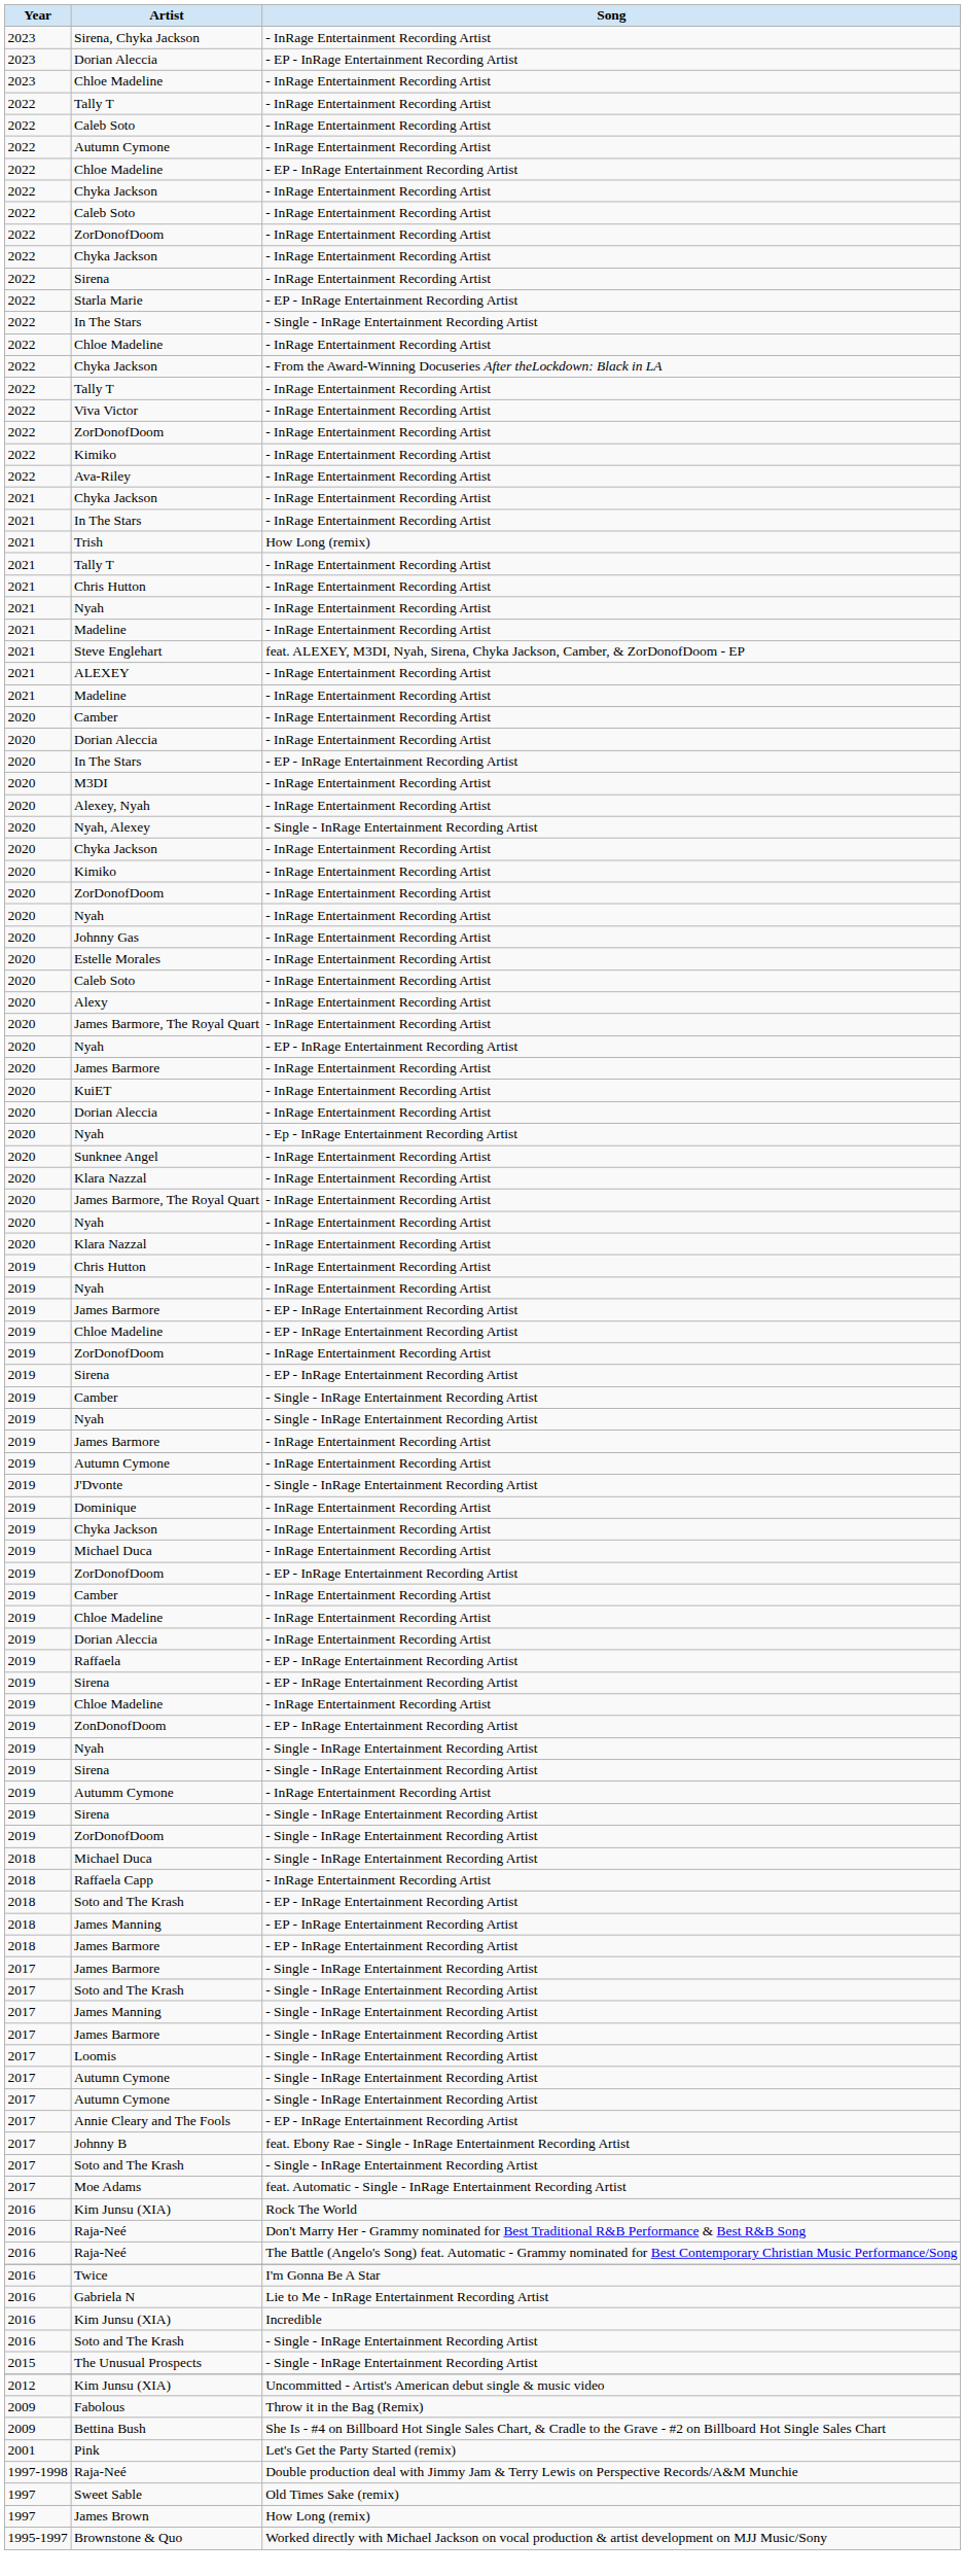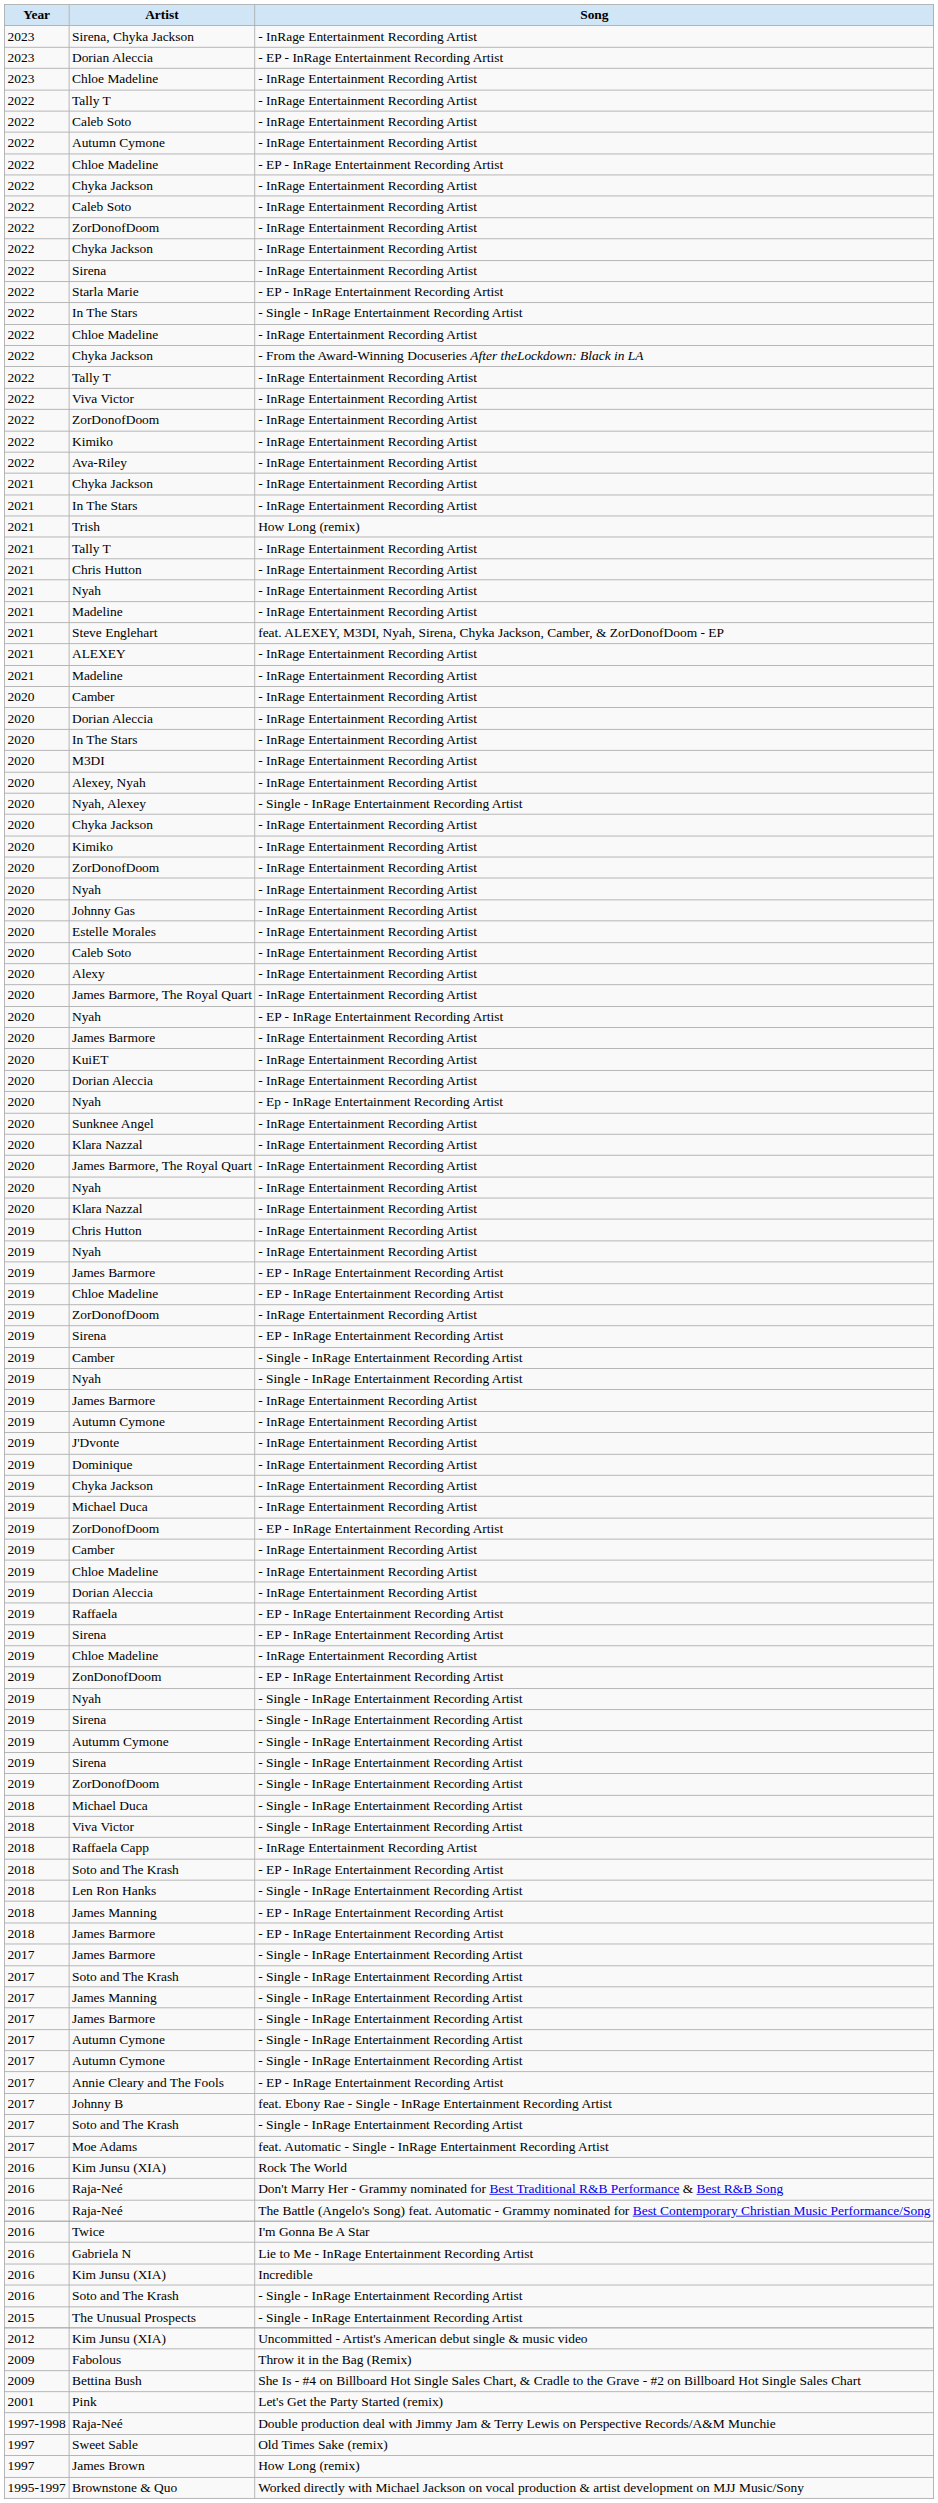 <table class="wikitable">
 <tr>
 <th style="background:#d0e5f5">Year</th>
 <th style="background:#d0e5f5">Artist</th>
 <th style="background:#d0e5f5">Song</th>
 </tr>
 <tr>
 <td>2023</td>
 <td>Sirena, Chyka Jackson</td>
 <td> - InRage Entertainment Recording Artist</td>
 </tr>
 <tr>
 <td>2023</td>
 <td>Dorian Aleccia</td>
 <td> - EP - InRage Entertainment Recording Artist</td>
 </tr>
 <tr>
 <td>2023</td>
 <td>Chloe Madeline</td>
 <td> - InRage Entertainment Recording Artist</td>
 </tr>
 <tr>
 <td>2022</td>
 <td>Tally T</td>
 <td> - InRage Entertainment Recording Artist</td>
 </tr>
 <tr>
 <td>2022</td>
 <td>Caleb Soto</td>
 <td> - InRage Entertainment Recording Artist</td>
 </tr>
 <tr>
 <td>2022</td>
 <td>Autumn Cymone</td>
 <td> - InRage Entertainment Recording Artist</td>
 </tr>
 <tr>
 <td>2022</td>
 <td>Chloe Madeline</td>
 <td> - EP - InRage Entertainment Recording Artist</td>
 </tr>
 <tr>
 <td>2022</td>
 <td>Chyka Jackson</td>
 <td> - InRage Entertainment Recording Artist</td>
 </tr>
 <tr>
 <td>2022</td>
 <td>Caleb Soto</td>
 <td> - InRage Entertainment Recording Artist</td>
 </tr>
 <tr>
 <td>2022</td>
 <td>ZorDonofDoom</td>
 <td> - InRage Entertainment Recording Artist</td>
 </tr>
 <tr>
 <td>2022</td>
 <td>Chyka Jackson</td>
 <td> - InRage Entertainment Recording Artist</td>
 </tr>
 <tr>
 <td>2022</td>
 <td>Sirena</td>
 <td> - InRage Entertainment Recording Artist</td>
 </tr>
 <tr>
 <td>2022</td>
 <td>Starla Marie</td>
 <td> - EP - InRage Entertainment Recording Artist</td>
 </tr>
 <tr>
 <td>2022</td>
 <td>In The Stars</td>
 <td> - Single - InRage Entertainment Recording Artist</td>
 </tr>
 <tr>
 <td>2022</td>
 <td>Chloe Madeline</td>
 <td> - InRage Entertainment Recording Artist</td>
 </tr>
 <tr>
 <td>2022</td>
 <td>Chyka Jackson</td>
 <td> - From the Award-Winning Docuseries <em>After theLockdown: Black in LA</em></td>
 </tr>
 <tr>
 <td>2022</td>
 <td>Tally T</td>
 <td> - InRage Entertainment Recording Artist</td>
 </tr>
 <tr>
 <td>2022</td>
 <td>Viva Victor</td>
 <td> - InRage Entertainment Recording Artist</td>
 </tr>
 <tr>
 <td>2022</td>
 <td>ZorDonofDoom</td>
 <td> - InRage Entertainment Recording Artist</td>
 </tr>
 <tr>
 <td>2022</td>
 <td>Kimiko</td>
 <td> - InRage Entertainment Recording Artist</td>
 </tr>
 <tr>
 <td>2022</td>
 <td>Ava-Riley</td>
 <td> - InRage Entertainment Recording Artist</td>
 </tr>
 <tr>
 <td>2021</td>
 <td>Chyka Jackson</td>
 <td> - InRage Entertainment Recording Artist</td>
 </tr>
 <tr>
 <td>2021</td>
 <td>In The Stars</td>
 <td> - InRage Entertainment Recording Artist</td>
 </tr>
 <tr>
 <td>2021</td>
 <td>Trish</td>
 <td>How Long (remix)</td>
 </tr>
 <tr>
 <td>2021</td>
 <td>Tally T</td>
 <td> - InRage Entertainment Recording Artist</td>
 </tr>
 <tr>
 <td>2021</td>
 <td>Chris Hutton</td>
 <td> - InRage Entertainment Recording Artist</td>
 </tr>
 <tr>
 <td>2021</td>
 <td>Nyah</td>
 <td> - InRage Entertainment Recording Artist</td>
 </tr>
 <tr>
 <td>2021</td>
 <td>Madeline</td>
 <td> - InRage Entertainment Recording Artist</td>
 </tr>
 <tr>
 <td>2021</td>
 <td>Steve Englehart</td>
 <td> feat. ALEXEY, M3DI, Nyah, Sirena, Chyka Jackson, Camber, & ZorDonofDoom - EP</td>
 </tr>
 <tr>
 <td>2021</td>
 <td>ALEXEY</td>
 <td> - InRage Entertainment Recording Artist</td>
 </tr>
 <tr>
 <td>2021</td>
 <td>Madeline</td>
 <td> - InRage Entertainment Recording Artist</td>
 </tr>
 <tr>
 <td>2020</td>
 <td>Camber</td>
 <td> - InRage Entertainment Recording Artist</td>
 </tr>
 <tr>
 <td>2020</td>
 <td>Dorian Aleccia</td>
 <td> - InRage Entertainment Recording Artist</td>
 </tr>
 <tr>
 <td>2020</td>
 <td>In The Stars</td>
-<td> - EP - InRage Entertainment Recording Artist</td>
+<td> - InRage Entertainment Recording Artist</td>
 </tr>
 <tr>
 <td>2020</td>
 <td>M3DI</td>
 <td> - InRage Entertainment Recording Artist</td>
 </tr>
 <tr>
 <td>2020</td>
 <td>Alexey, Nyah</td>
 <td> - InRage Entertainment Recording Artist</td>
 </tr>
 <tr>
 <td>2020</td>
 <td>Nyah, Alexey</td>
 <td> - Single - InRage Entertainment Recording Artist</td>
 </tr>
 <tr>
 <td>2020</td>
 <td>Chyka Jackson</td>
 <td> - InRage Entertainment Recording Artist</td>
 </tr>
 <tr>
 <td>2020</td>
 <td>Kimiko</td>
 <td> - InRage Entertainment Recording Artist</td>
 </tr>
 <tr>
 <td>2020</td>
 <td>ZorDonofDoom</td>
 <td> - InRage Entertainment Recording Artist</td>
 </tr>
 <tr>
 <td>2020</td>
 <td>Nyah</td>
 <td> - InRage Entertainment Recording Artist</td>
 </tr>
 <tr>
 <td>2020</td>
 <td>Johnny Gas</td>
 <td> - InRage Entertainment Recording Artist</td>
 </tr>
 <tr>
 <td>2020</td>
 <td>Estelle Morales</td>
 <td> - InRage Entertainment Recording Artist</td>
 </tr>
 <tr>
 <td>2020</td>
 <td>Caleb Soto</td>
 <td> - InRage Entertainment Recording Artist</td>
 </tr>
 <tr>
 <td>2020</td>
 <td>Alexy</td>
 <td> - InRage Entertainment Recording Artist</td>
 </tr>
 <tr>
 <td>2020</td>
 <td>James Barmore, The Royal Quart</td>
 <td> - InRage Entertainment Recording Artist</td>
 </tr>
 <tr>
 <td>2020</td>
 <td>Nyah</td>
 <td> - EP - InRage Entertainment Recording Artist</td>
 </tr>
 <tr>
 <td>2020</td>
 <td>James Barmore</td>
 <td> - InRage Entertainment Recording Artist</td>
 </tr>
 <tr>
 <td>2020</td>
 <td>KuiET</td>
 <td> - InRage Entertainment Recording Artist</td>
 </tr>
 <tr>
 <td>2020</td>
 <td>Dorian Aleccia</td>
 <td> - InRage Entertainment Recording Artist</td>
 </tr>
 <tr>
 <td>2020</td>
 <td>Nyah</td>
 <td> - Ep - InRage Entertainment Recording Artist</td>
 </tr>
 <tr>
 <td>2020</td>
 <td>Sunknee Angel</td>
 <td> - InRage Entertainment Recording Artist</td>
 </tr>
 <tr>
 <td>2020</td>
 <td>Klara Nazzal</td>
 <td> - InRage Entertainment Recording Artist</td>
 </tr>
 <tr>
 <td>2020</td>
 <td>James Barmore, The Royal Quart</td>
 <td> - InRage Entertainment Recording Artist</td>
 </tr>
 <tr>
 <td>2020</td>
 <td>Nyah</td>
 <td> - InRage Entertainment Recording Artist</td>
 </tr>
 <tr>
 <td>2020</td>
 <td>Klara Nazzal</td>
 <td> - InRage Entertainment Recording Artist</td>
 </tr>
 <tr>
 <td>2019</td>
 <td>Chris Hutton</td>
 <td> - InRage Entertainment Recording Artist</td>
 </tr>
 <tr>
 <td>2019</td>
 <td>Nyah</td>
 <td> - InRage Entertainment Recording Artist</td>
 </tr>
 <tr>
 <td>2019</td>
 <td>James Barmore</td>
 <td> - EP - InRage Entertainment Recording Artist</td>
 </tr>
 <tr>
 <td>2019</td>
 <td>Chloe Madeline</td>
 <td> - EP - InRage Entertainment Recording Artist</td>
 </tr>
 <tr>
 <td>2019</td>
 <td>ZorDonofDoom</td>
 <td> - InRage Entertainment Recording Artist</td>
 </tr>
 <tr>
 <td>2019</td>
 <td>Sirena</td>
 <td> - EP - InRage Entertainment Recording Artist</td>
 </tr>
 <tr>
 <td>2019</td>
 <td>Camber</td>
 <td> - Single - InRage Entertainment Recording Artist</td>
 </tr>
 <tr>
 <td>2019</td>
 <td>Nyah</td>
 <td> - Single - InRage Entertainment Recording Artist</td>
 </tr>
 <tr>
 <td>2019</td>
 <td>James Barmore</td>
 <td> - InRage Entertainment Recording Artist</td>
 </tr>
 <tr>
 <td>2019</td>
 <td>Autumn Cymone</td>
 <td> - InRage Entertainment Recording Artist</td>
 </tr>
 <tr>
 <td>2019</td>
 <td>J'Dvonte</td>
-<td> - Single - InRage Entertainment Recording Artist</td>
+<td> - InRage Entertainment Recording Artist</td>
 </tr>
 <tr>
 <td>2019</td>
 <td>Dominique</td>
 <td> - InRage Entertainment Recording Artist</td>
 </tr>
 <tr>
 <td>2019</td>
 <td>Chyka Jackson</td>
 <td> - InRage Entertainment Recording Artist</td>
 </tr>
 <tr>
 <td>2019</td>
 <td>Michael Duca</td>
 <td> - InRage Entertainment Recording Artist</td>
 </tr>
 <tr>
 <td>2019</td>
 <td>ZorDonofDoom</td>
 <td> - EP - InRage Entertainment Recording Artist</td>
 </tr>
 <tr>
 <td>2019</td>
 <td>Camber</td>
 <td> - InRage Entertainment Recording Artist</td>
 </tr>
 <tr>
 <td>2019</td>
 <td>Chloe Madeline</td>
 <td> - InRage Entertainment Recording Artist</td>
 </tr>
 <tr>
 <td>2019</td>
 <td>Dorian Aleccia</td>
 <td> - InRage Entertainment Recording Artist</td>
 </tr>
 <tr>
 <td>2019</td>
 <td>Raffaela</td>
 <td> - EP - InRage Entertainment Recording Artist</td>
 </tr>
 <tr>
 <td>2019</td>
 <td>Sirena</td>
 <td> - EP - InRage Entertainment Recording Artist</td>
 </tr>
 <tr>
 <td>2019</td>
 <td>Chloe Madeline</td>
 <td> - InRage Entertainment Recording Artist</td>
 </tr>
 <tr>
 <td>2019</td>
 <td>ZonDonofDoom</td>
 <td> - EP - InRage Entertainment Recording Artist</td>
 </tr>
 <tr>
 <td>2019</td>
 <td>Nyah</td>
 <td> - Single - InRage Entertainment Recording Artist</td>
 </tr>
 <tr>
 <td>2019</td>
 <td>Sirena</td>
 <td> - Single - InRage Entertainment Recording Artist</td>
 </tr>
 <tr>
 <td>2019</td>
 <td>Autumm Cymone</td>
-<td> - InRage Entertainment Recording Artist</td>
+<td> - Single - InRage Entertainment Recording Artist</td>
 </tr>
 <tr>
 <td>2019</td>
 <td>Sirena</td>
 <td> - Single - InRage Entertainment Recording Artist</td>
 </tr>
 <tr>
 <td>2019</td>
 <td>ZorDonofDoom</td>
 <td> - Single - InRage Entertainment Recording Artist</td>
 </tr>
 <tr>
 <td>2018</td>
 <td>Michael Duca</td>
 <td> - Single - InRage Entertainment Recording Artist</td>
 </tr>
 <tr>
 <td>2018</td>
+<td>Viva Victor</td>
+<td> - Single - InRage Entertainment Recording Artist</td>
+</tr>
+<tr>
+<td>2018</td>
 <td>Raffaela Capp</td>
 <td> - InRage Entertainment Recording Artist</td>
 </tr>
 <tr>
 <td>2018</td>
 <td>Soto and The Krash</td>
 <td> - EP - InRage Entertainment Recording Artist</td>
+</tr>
+<tr>
+<td>2018</td>
+<td>Len Ron Hanks</td>
+<td> - Single - InRage Entertainment Recording Artist</td>
 </tr>
 <tr>
 <td>2018</td>
 <td>James Manning</td>
 <td> - EP - InRage Entertainment Recording Artist</td>
 </tr>
 <tr>
 <td>2018</td>
 <td>James Barmore</td>
 <td> - EP - InRage Entertainment Recording Artist</td>
 </tr>
 <tr>
 <td>2017</td>
 <td>James Barmore</td>
 <td> - Single - InRage Entertainment Recording Artist</td>
 </tr>
 <tr>
 <td>2017</td>
 <td>Soto and The Krash</td>
 <td> - Single - InRage Entertainment Recording Artist</td>
 </tr>
 <tr>
 <td>2017</td>
 <td>James Manning</td>
 <td> - Single - InRage Entertainment Recording Artist</td>
 </tr>
 <tr>
 <td>2017</td>
 <td>James Barmore</td>
-<td> - Single - InRage Entertainment Recording Artist</td>
-</tr>
-<tr>
-<td>2017</td>
-<td>Loomis</td>
 <td> - Single - InRage Entertainment Recording Artist</td>
 </tr>
 <tr>
 <td>2017</td>
 <td>Autumn Cymone</td>
 <td> - Single - InRage Entertainment Recording Artist</td>
 </tr>
 <tr>
 <td>2017</td>
 <td>Autumn Cymone</td>
 <td> - Single - InRage Entertainment Recording Artist</td>
 </tr>
 <tr>
 <td>2017</td>
 <td>Annie Cleary and The Fools</td>
 <td> - EP - InRage Entertainment Recording Artist</td>
 </tr>
 <tr>
 <td>2017</td>
 <td>Johnny B</td>
 <td> feat. Ebony Rae - Single - InRage Entertainment Recording Artist</td>
 </tr>
 <tr>
 <td>2017</td>
 <td>Soto and The Krash</td>
 <td> - Single - InRage Entertainment Recording Artist</td>
 </tr>
 <tr>
 <td>2017</td>
 <td>Moe Adams</td>
 <td> feat. Automatic - Single - InRage Entertainment Recording Artist</td>
 </tr>
 <tr>
 <td>2016</td>
 <td>Kim Junsu (XIA)</td>
 <td>Rock The World</td>
 </tr>
 <tr>
 <td>2016</td>
 <td>Raja-Neé</td>
 <td>Don't Marry Her - Grammy nominated for <a href='#'>Best Traditional R&B Performance</a> & <a href='#'>Best R&B Song</a></td>
 </tr>
 <tr>
 <td>2016</td>
 <td>Raja-Neé</td>
 <td>The Battle (Angelo's Song) feat. Automatic - Grammy nominated for <a href='#'>Best Contemporary Christian Music Performance/Song</a></td>
 </tr>
 <tr>
 </tr>
 <tr>
 <td>2016</td>
 <td>Twice</td>
 <td>I'm Gonna Be A Star</td>
 </tr>
 <tr>
 <td>2016</td>
 <td>Gabriela N</td>
 <td>Lie to Me - InRage Entertainment Recording Artist</td>
 </tr>
 <tr>
 <td>2016</td>
 <td>Kim Junsu (XIA)</td>
 <td>Incredible</td>
 </tr>
 <tr>
 <td>2016</td>
 <td>Soto and The Krash</td>
 <td> - Single - InRage Entertainment Recording Artist</td>
 </tr>
 <tr>
 <td>2015</td>
 <td>The Unusual Prospects</td>
 <td> - Single - InRage Entertainment Recording Artist</td>
 </tr>
 <tr>
 </tr>
 <tr>
 <td>2012</td>
 <td>Kim Junsu (XIA)</td>
 <td>Uncommitted - Artist's American debut single & music video</td>
 </tr>
 <tr>
 <td>2009</td>
 <td>Fabolous</td>
 <td>Throw it in the Bag (Remix)</td>
 </tr>
 <tr>
 <td>2009</td>
 <td>Bettina Bush</td>
 <td>She Is - #4 on Billboard Hot Single Sales Chart, & Cradle to the Grave - #2 on Billboard Hot Single Sales Chart</td>
 </tr>
 <tr>
 <td>2001</td>
 <td>Pink</td>
 <td>Let's Get the Party Started (remix)</td>
 </tr>
 <tr>
 <td>1997-1998</td>
 <td>Raja-Neé</td>
 <td>Double production deal with Jimmy Jam & Terry Lewis on Perspective Records/A&M Munchie</td>
 </tr>
 <tr>
 <td>1997</td>
 <td>Sweet Sable</td>
 <td>Old Times Sake (remix)</td>
 </tr>
 <tr>
 <td>1997</td>
 <td>James Brown</td>
 <td>How Long (remix)</td>
 </tr>
 <tr>
 <td>1995-1997</td>
 <td>Brownstone & Quo</td>
 <td>Worked directly with Michael Jackson on vocal production & artist development on MJJ Music/Sony</td>
 </tr>
 </table>
